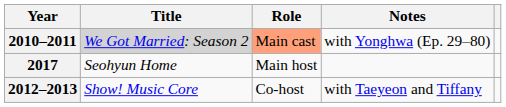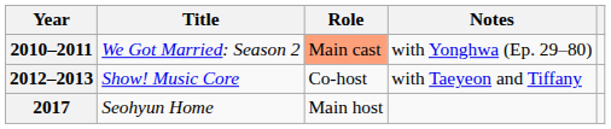 <table class="wikitable plainrowheaders">
 <tr>
 <th scope="col">Year</th>
 <th scope="col">Title</th>
 <th scope="col">Role</th>
 <th scope="col">Notes</th>
 <th scope="col" class="unsortable"></th>
 </tr>
 <tr>
 <th scope="row">2010–2011</th>
-<td style="background: lightgrey;"><em><a href='#'>We Got Married</a>: Season 2</em></td>
+<td><em><a href='#'>We Got Married</a>: Season 2</em></td>
 <td style="background: lightsalmon;">Main cast</td>
 <td>with <a href='#'>Yonghwa</a> (Ep. 29–80)</td>
+<td></td>
+</tr>
+<tr>
+<th scope="row">2012–2013</th>
+<td><em><a href='#'>Show! Music Core</a></em></td>
+<td>Co-host</td>
+<td rowspan="1">with <a href='#'>Taeyeon</a> and <a href='#'>Tiffany</a></td>
 <td></td>
 </tr>
 <tr>
 <th scope="row">2017</th>
 <td><em>Seohyun Home</em></td>
 <td>Main host</td>
 <td></td>
 <td></td>
 </tr>
-<tr>
-<th scope="row">2012–2013</th>
-<td><em><a href='#'>Show! Music Core</a></em></td>
-<td>Co-host</td>
-<td rowspan="1">with <a href='#'>Taeyeon</a> and <a href='#'>Tiffany</a></td>
-<td></td>
-</tr>
 </table>
